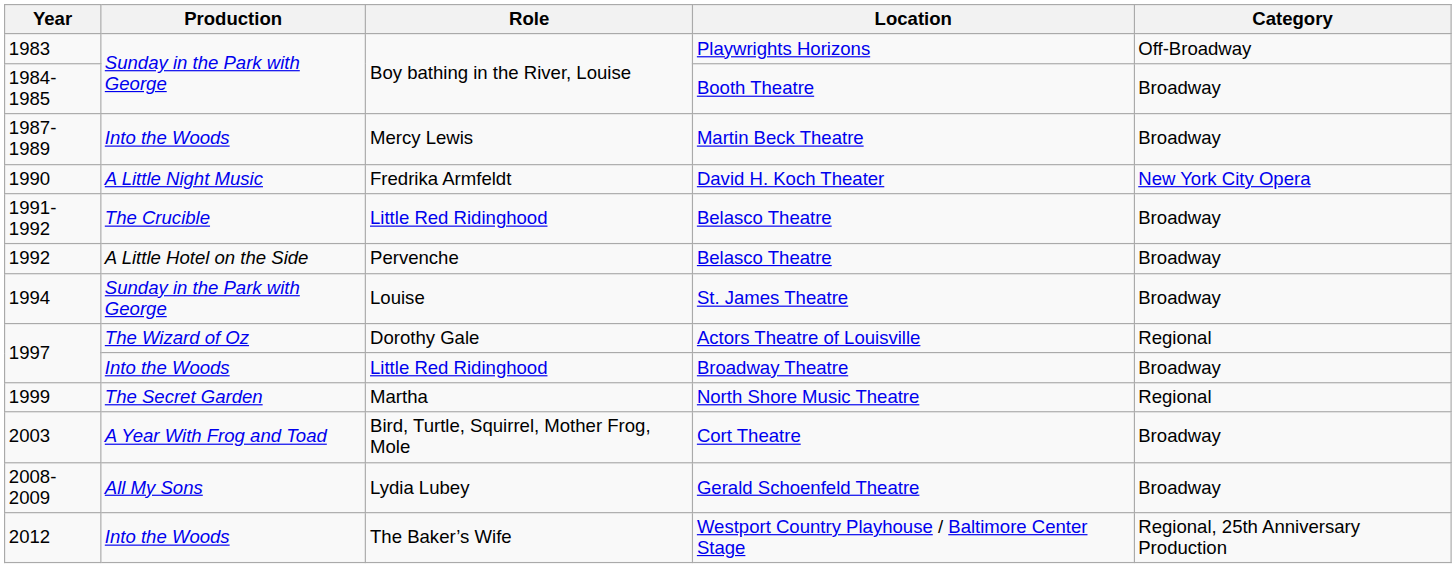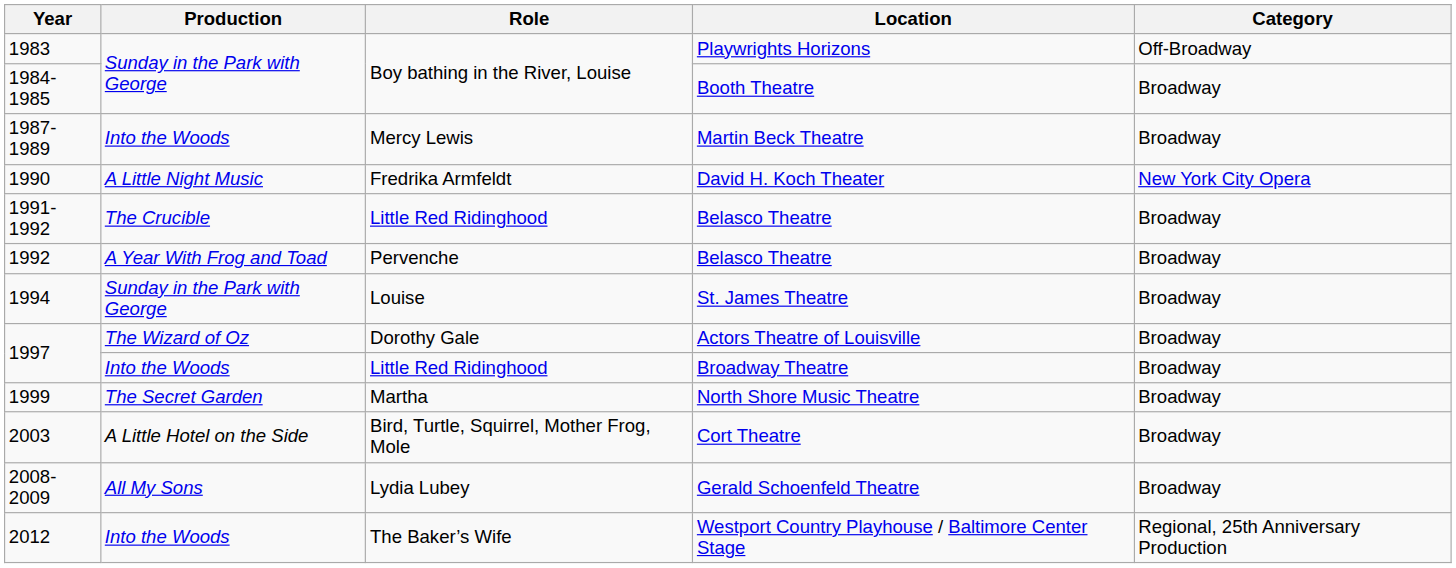 <table class="wikitable">
 <tr>
 <th>Year</th>
 <th>Production</th>
 <th>Role</th>
 <th>Location</th>
 <th>Category</th>
 </tr>
 <tr>
 <td>1983</td>
 <td rowspan=2><em><a href='#'>Sunday in the Park with George</a></em></td>
 <td rowspan=2>Boy bathing in the River, Louise</td>
 <td><a href='#'>Playwrights Horizons</a></td>
 <td>Off-Broadway</td>
 </tr>
 <tr>
 <td>1984-1985</td>
 <td><a href='#'>Booth Theatre</a></td>
 <td>Broadway</td>
 </tr>
 <tr>
 <td>1987-1989</td>
 <td><em><a href='#'>Into the Woods</a></em></td>
 <td>Mercy Lewis</td>
 <td><a href='#'>Martin Beck Theatre</a></td>
 <td>Broadway</td>
 </tr>
 <tr>
 <td>1990</td>
 <td><em><a href='#'>A Little Night Music</a></em></td>
 <td>Fredrika Armfeldt</td>
 <td><a href='#'>David H. Koch Theater</a></td>
 <td><a href='#'>New York City Opera</a></td>
 </tr>
 <tr>
 <td>1991-1992</td>
 <td><em><a href='#'>The Crucible</a></em></td>
 <td><a href='#'>Little Red Ridinghood</a></td>
 <td><a href='#'>Belasco Theatre</a></td>
 <td>Broadway</td>
 </tr>
 <tr>
 <td>1992</td>
-<td><em>A Little Hotel on the Side</em></td>
+<td><em><a href='#'>A Year With Frog and Toad</a></em></td>
 <td>Pervenche</td>
 <td><a href='#'>Belasco Theatre</a></td>
 <td>Broadway</td>
 </tr>
 <tr>
 <td>1994</td>
 <td><em><a href='#'>Sunday in the Park with George</a></em></td>
 <td>Louise</td>
 <td><a href='#'>St. James Theatre</a></td>
 <td>Broadway</td>
 </tr>
 <tr>
 <td rowspan=2>1997</td>
 <td><em><a href='#'>The Wizard of Oz</a></em></td>
 <td>Dorothy Gale</td>
 <td><a href='#'>Actors Theatre of Louisville</a></td>
-<td>Regional</td>
+<td>Broadway</td>
 </tr>
 <tr>
 <td><em><a href='#'>Into the Woods</a></em></td>
 <td><a href='#'>Little Red Ridinghood</a></td>
 <td><a href='#'>Broadway Theatre</a></td>
 <td>Broadway</td>
 </tr>
 <tr>
 <td>1999</td>
 <td><a href='#'><em>The Secret Garden</em></a></td>
 <td>Martha</td>
 <td><a href='#'>North Shore Music Theatre</a></td>
-<td>Regional</td>
+<td>Broadway</td>
 </tr>
 <tr>
 <td>2003</td>
-<td><em><a href='#'>A Year With Frog and Toad</a></em></td>
+<td><em>A Little Hotel on the Side</em></td>
 <td>Bird, Turtle, Squirrel, Mother Frog, Mole</td>
 <td><a href='#'>Cort Theatre</a></td>
 <td>Broadway</td>
 </tr>
 <tr>
 <td>2008-2009</td>
 <td><em><a href='#'>All My Sons</a></em></td>
 <td>Lydia Lubey</td>
 <td><a href='#'>Gerald Schoenfeld Theatre</a></td>
 <td>Broadway</td>
 </tr>
 <tr>
 <td>2012</td>
 <td><em><a href='#'>Into the Woods</a></em></td>
 <td>The Baker’s Wife</td>
 <td><a href='#'>Westport Country Playhouse</a> / <a href='#'>Baltimore Center Stage</a></td>
 <td>Regional, 25th Anniversary Production</td>
 </tr>
 </table>
